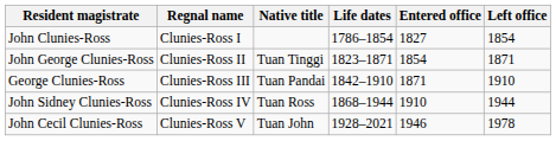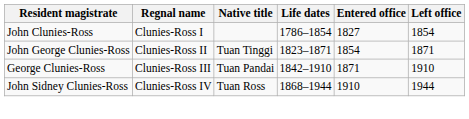 <table class="wikitable">
 <tr ->
 <th>Resident magistrate</th>
 <th>Regnal name</th>
 <th>Native title</th>
 <th>Life dates</th>
 <th>Entered office</th>
 <th>Left office</th>
 </tr>
 <tr ->
 <td>John Clunies-Ross</td>
 <td>Clunies-Ross I</td>
 <td></td>
 <td>1786–1854</td>
 <td>1827</td>
 <td>1854</td>
 </tr>
 <tr ->
 <td>John George Clunies-Ross</td>
 <td>Clunies-Ross II</td>
 <td>Tuan Tinggi</td>
 <td>1823–1871</td>
 <td>1854</td>
 <td>1871</td>
 </tr>
 <tr ->
 <td>George Clunies-Ross</td>
 <td>Clunies-Ross III</td>
 <td>Tuan Pandai</td>
 <td>1842–1910</td>
 <td>1871</td>
 <td>1910</td>
 </tr>
 <tr ->
 <td>John Sidney Clunies-Ross</td>
 <td>Clunies-Ross IV</td>
 <td>Tuan Ross</td>
 <td>1868–1944</td>
 <td>1910</td>
 <td>1944</td>
 </tr>
-<tr ->
-<td>John Cecil Clunies-Ross</td>
-<td>Clunies-Ross V</td>
-<td>Tuan John</td>
-<td>1928–2021</td>
-<td>1946</td>
-<td>1978</td>
-</tr>
 </table>
